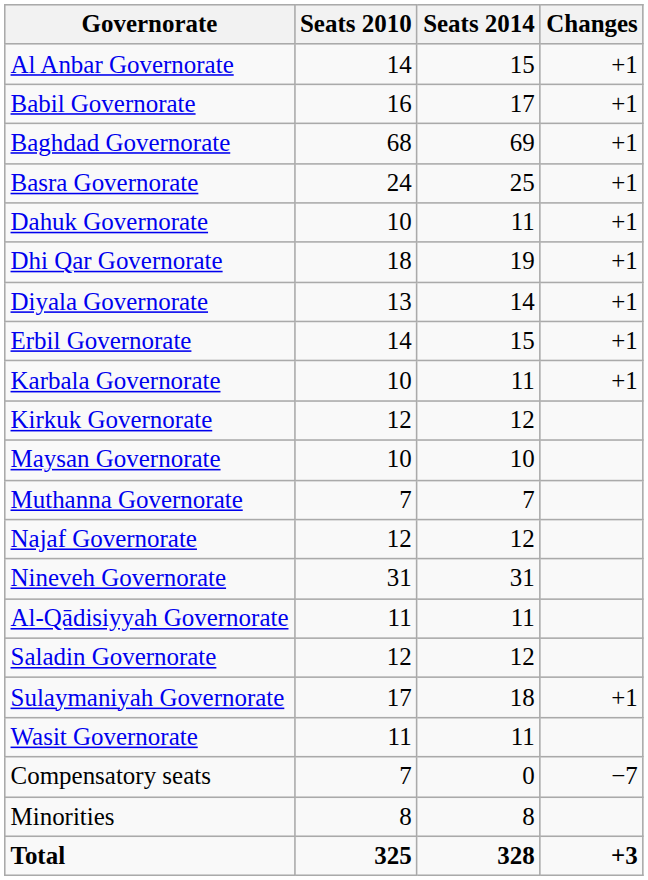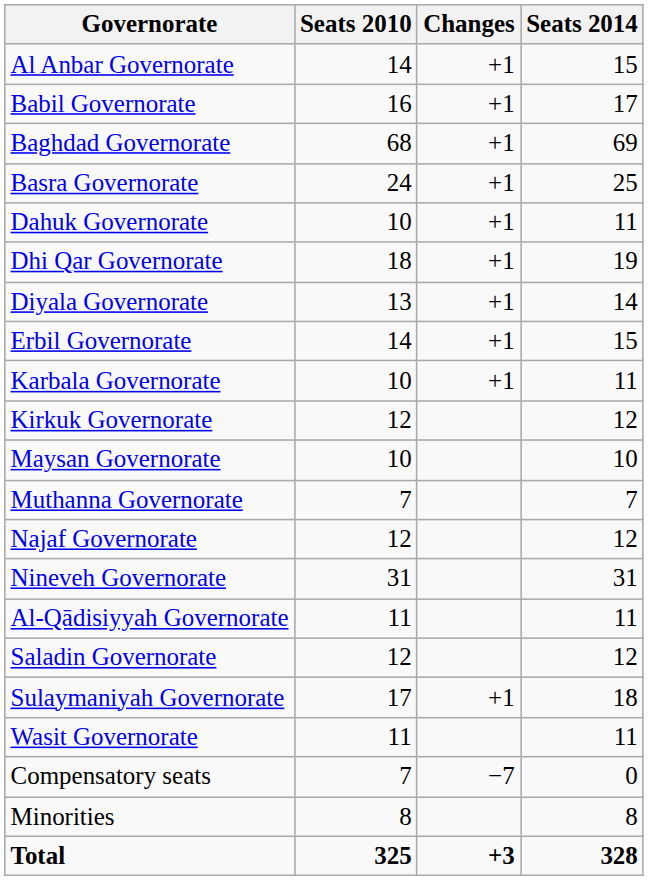 <table class="wikitable sortable" style=text-align:right>
 <tr>
 <th>Governorate</th>
 <th>Seats 2010</th>
+<th>Changes</th>
 <th>Seats 2014</th>
-<th>Changes</th>
 </tr>
 <tr>
 <td align=left><a href='#'>Al Anbar Governorate</a></td>
 <td>14</td>
+<td>+1</td>
 <td>15</td>
-<td>+1</td>
 </tr>
 <tr>
 <td align=left><a href='#'>Babil Governorate</a></td>
 <td>16</td>
+<td>+1</td>
 <td>17</td>
-<td>+1</td>
 </tr>
 <tr>
 <td align=left><a href='#'>Baghdad Governorate</a></td>
 <td>68</td>
+<td>+1</td>
 <td>69</td>
-<td>+1</td>
 </tr>
 <tr>
 <td align=left><a href='#'>Basra Governorate</a></td>
 <td>24</td>
+<td>+1</td>
 <td>25</td>
-<td>+1</td>
 </tr>
 <tr>
 <td align=left><a href='#'>Dahuk Governorate</a></td>
 <td>10</td>
+<td>+1</td>
 <td>11</td>
-<td>+1</td>
 </tr>
 <tr>
 <td align=left><a href='#'>Dhi Qar Governorate</a></td>
 <td>18</td>
+<td>+1</td>
 <td>19</td>
-<td>+1</td>
 </tr>
 <tr>
 <td align=left><a href='#'>Diyala Governorate</a></td>
 <td>13</td>
+<td>+1</td>
 <td>14</td>
-<td>+1</td>
 </tr>
 <tr>
 <td align=left><a href='#'>Erbil Governorate</a></td>
 <td>14</td>
+<td>+1</td>
 <td>15</td>
-<td>+1</td>
 </tr>
 <tr>
 <td align=left><a href='#'>Karbala Governorate</a></td>
 <td>10</td>
+<td>+1</td>
 <td>11</td>
-<td>+1</td>
 </tr>
 <tr>
 <td align=left><a href='#'>Kirkuk Governorate</a></td>
 <td>12</td>
+<td></td>
 <td>12</td>
-<td></td>
 </tr>
 <tr>
 <td align=left><a href='#'>Maysan Governorate</a></td>
 <td>10</td>
+<td></td>
 <td>10</td>
-<td></td>
 </tr>
 <tr>
 <td align=left><a href='#'>Muthanna Governorate</a></td>
 <td>7</td>
+<td></td>
 <td>7</td>
-<td></td>
 </tr>
 <tr>
 <td align=left><a href='#'>Najaf Governorate</a></td>
 <td>12</td>
+<td></td>
 <td>12</td>
-<td></td>
 </tr>
 <tr>
 <td align=left><a href='#'>Nineveh Governorate</a></td>
 <td>31</td>
+<td></td>
 <td>31</td>
-<td></td>
 </tr>
 <tr>
 <td align=left><a href='#'>Al-Qādisiyyah Governorate</a></td>
 <td>11</td>
+<td></td>
 <td>11</td>
-<td></td>
 </tr>
 <tr>
 <td align=left><a href='#'>Saladin Governorate</a></td>
 <td>12</td>
+<td></td>
 <td>12</td>
-<td></td>
 </tr>
 <tr>
 <td align=left><a href='#'>Sulaymaniyah Governorate</a></td>
 <td>17</td>
+<td>+1</td>
 <td>18</td>
-<td>+1</td>
 </tr>
 <tr>
 <td align=left><a href='#'>Wasit Governorate</a></td>
 <td>11</td>
+<td></td>
 <td>11</td>
-<td></td>
 </tr>
 <tr>
 <td align=left>Compensatory seats</td>
 <td>7</td>
+<td>−7</td>
 <td>0</td>
-<td>−7</td>
 </tr>
 <tr>
 <td align=left>Minorities</td>
 <td>8</td>
+<td></td>
 <td>8</td>
-<td></td>
 </tr>
 <tr class=sortbottom style=font-weight:bold>
 <td align=left>Total</td>
 <td>325</td>
+<td>+3</td>
 <td>328</td>
-<td>+3</td>
 </tr>
 </table>
